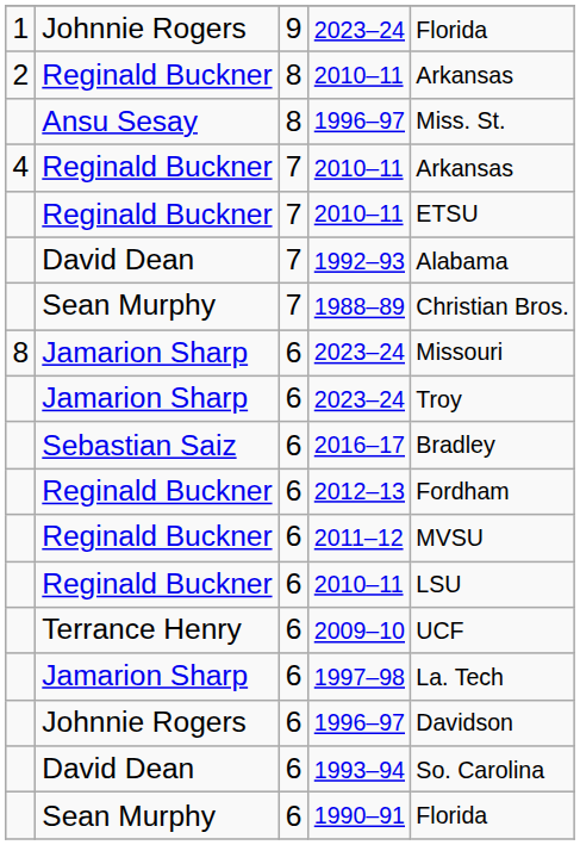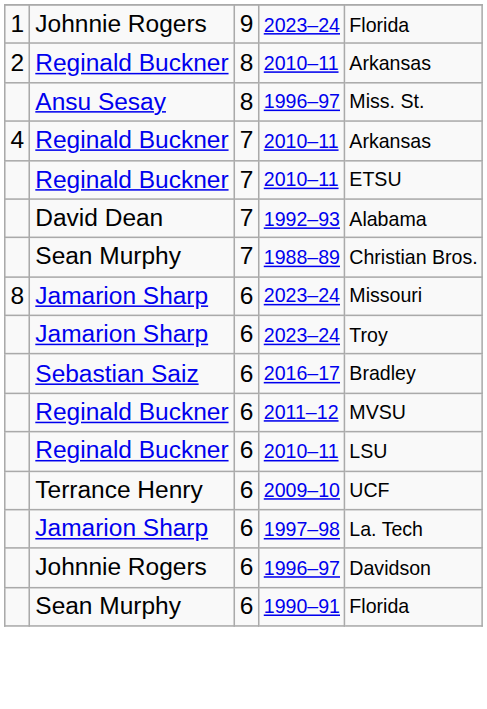 <table class="wikitable">
 <tr>
 </tr>
 <tr>
 <td>1</td>
 <td>Johnnie Rogers</td>
 <td>9</td>
 <td style="font-size:80%;"><a href='#'>2023–24</a></td>
 <td style="font-size:80%;">Florida</td>
 </tr>
 <tr>
 <td>2</td>
 <td><a href='#'>Reginald Buckner</a></td>
 <td>8</td>
 <td style="font-size:80%;"><a href='#'>2010–11</a></td>
 <td style="font-size:80%;">Arkansas</td>
 </tr>
 <tr>
 <td></td>
 <td><a href='#'>Ansu Sesay</a></td>
 <td>8</td>
 <td style="font-size:80%;"><a href='#'>1996–97</a></td>
 <td style="font-size:80%;">Miss. St.</td>
 </tr>
 <tr>
 <td>4</td>
 <td><a href='#'>Reginald Buckner</a></td>
 <td>7</td>
 <td style="font-size:80%;"><a href='#'>2010–11</a></td>
 <td style="font-size:80%;">Arkansas</td>
 </tr>
 <tr>
 <td></td>
 <td><a href='#'>Reginald Buckner</a></td>
 <td>7</td>
 <td style="font-size:80%;"><a href='#'>2010–11</a></td>
 <td style="font-size:80%;">ETSU</td>
 </tr>
 <tr>
 <td></td>
 <td>David Dean</td>
 <td>7</td>
 <td style="font-size:80%;"><a href='#'>1992–93</a></td>
 <td style="font-size:80%;">Alabama</td>
 </tr>
 <tr>
 <td></td>
 <td>Sean Murphy</td>
 <td>7</td>
 <td style="font-size:80%;"><a href='#'>1988–89</a></td>
 <td style="font-size:80%;">Christian Bros.</td>
 </tr>
 <tr>
 <td>8</td>
 <td><a href='#'>Jamarion Sharp</a></td>
 <td>6</td>
 <td style="font-size:80%;"><a href='#'>2023–24</a></td>
 <td style="font-size:80%;">Missouri</td>
 </tr>
 <tr>
 <td></td>
 <td><a href='#'>Jamarion Sharp</a></td>
 <td>6</td>
 <td style="font-size:80%;"><a href='#'>2023–24</a></td>
 <td style="font-size:80%;">Troy</td>
 </tr>
 <tr>
 <td></td>
 <td><a href='#'>Sebastian Saiz</a></td>
 <td>6</td>
 <td style="font-size:80%;"><a href='#'>2016–17</a></td>
 <td style="font-size:80%;">Bradley</td>
 </tr>
 <tr>
 <td></td>
 <td><a href='#'>Reginald Buckner</a></td>
 <td>6</td>
-<td style="font-size:80%;"><a href='#'>2012–13</a></td>
-<td style="font-size:80%;">Fordham</td>
-</tr>
-<tr>
-<td></td>
-<td><a href='#'>Reginald Buckner</a></td>
-<td>6</td>
 <td style="font-size:80%;"><a href='#'>2011–12</a></td>
 <td style="font-size:80%;">MVSU</td>
 </tr>
 <tr>
 <td></td>
 <td><a href='#'>Reginald Buckner</a></td>
 <td>6</td>
 <td style="font-size:80%;"><a href='#'>2010–11</a></td>
 <td style="font-size:80%;">LSU</td>
 </tr>
 <tr>
 <td></td>
 <td>Terrance Henry</td>
 <td>6</td>
 <td style="font-size:80%;"><a href='#'>2009–10</a></td>
 <td style="font-size:80%;">UCF</td>
 </tr>
 <tr>
 <td></td>
 <td><a href='#'>Jamarion Sharp</a></td>
 <td>6</td>
 <td style="font-size:80%;"><a href='#'>1997–98</a></td>
 <td style="font-size:80%;">La. Tech</td>
 </tr>
 <tr>
 <td></td>
 <td>Johnnie Rogers</td>
 <td>6</td>
 <td style="font-size:80%;"><a href='#'>1996–97</a></td>
 <td style="font-size:80%;">Davidson</td>
 </tr>
 <tr>
 <td></td>
-<td>David Dean</td>
-<td>6</td>
-<td style="font-size:80%;"><a href='#'>1993–94</a></td>
-<td style="font-size:80%;">So. Carolina</td>
-</tr>
-<tr>
-<td></td>
 <td>Sean Murphy</td>
 <td>6</td>
 <td style="font-size:80%;"><a href='#'>1990–91</a></td>
 <td style="font-size:80%;">Florida</td>
 </tr>
 </table>
